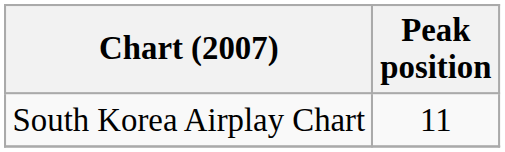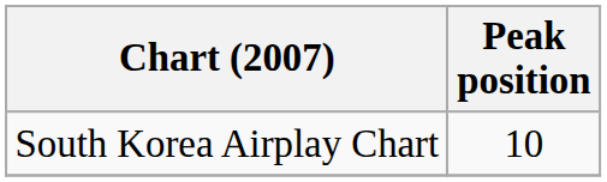 <table class="wikitable">
 <tr>
 <th>Chart (2007)</th>
 <th>Peak<br>position</th>
 </tr>
 <tr>
 <td>South Korea Airplay Chart</td>
-<td align="center">11</td>
+<td align="center">10</td>
 </tr>
 <tr>
 </tr>
 </table>
